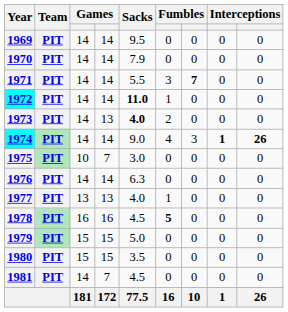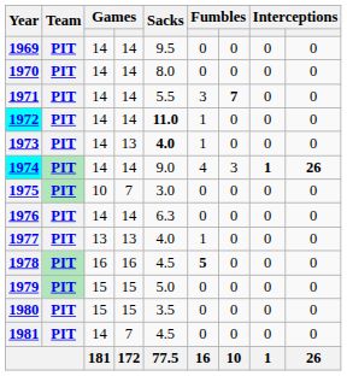 <table class="wikitable" style="text-align:center;">
 <tr>
 <th rowspan="2">Year</th>
 <th rowspan="2">Team</th>
 <th colspan="2">Games</th>
 <th rowspan="2">Sacks</th>
 <th colspan="2">Fumbles</th>
 <th colspan="2">Interceptions</th>
 </tr>
 <tr>
 <th></th>
 <th></th>
 <th></th>
 <th></th>
 <th></th>
 <th></th>
 </tr>
 <tr>
 <th><a href='#'>1969</a></th>
 <th><a href='#'>PIT</a></th>
 <td>14</td>
 <td>14</td>
 <td>9.5</td>
 <td>0</td>
 <td>0</td>
 <td>0</td>
 <td>0</td>
 </tr>
 <tr>
 <th><a href='#'>1970</a></th>
 <th><a href='#'>PIT</a></th>
 <td>14</td>
 <td>14</td>
-<td>7.9</td>
+<td>8.0</td>
 <td>0</td>
 <td>0</td>
 <td>0</td>
 <td>0</td>
 </tr>
 <tr>
 <th><a href='#'>1971</a></th>
 <th><a href='#'>PIT</a></th>
 <td>14</td>
 <td>14</td>
 <td>5.5</td>
 <td>3</td>
 <td><strong>7</strong></td>
 <td>0</td>
 <td>0</td>
 </tr>
 <tr>
 <th style="background:#00ffff"><a href='#'>1972</a></th>
 <th><a href='#'>PIT</a></th>
 <td>14</td>
 <td>14</td>
 <td><strong>11.0</strong></td>
 <td>1</td>
 <td>0</td>
 <td>0</td>
 <td>0</td>
 </tr>
 <tr>
 <th><a href='#'>1973</a></th>
 <th><a href='#'>PIT</a></th>
 <td>14</td>
 <td>13</td>
 <td><strong>4.0</strong></td>
-<td>2</td>
+<td>1</td>
 <td>0</td>
 <td>0</td>
 <td>0</td>
 </tr>
 <tr>
 <th style="background:#00ffff"><a href='#'>1974</a></th>
 <th style="background:#afe6ba"><a href='#'>PIT</a></th>
 <td>14</td>
 <td>14</td>
 <td>9.0</td>
 <td>4</td>
 <td>3</td>
 <td><strong>1</strong></td>
 <td><strong>26</strong></td>
 </tr>
 <tr>
 <th><a href='#'>1975</a></th>
 <th style="background:#afe6ba"><a href='#'>PIT</a></th>
 <td>10</td>
 <td>7</td>
 <td>3.0</td>
 <td>0</td>
 <td>0</td>
 <td>0</td>
 <td>0</td>
 </tr>
 <tr>
 <th><a href='#'>1976</a></th>
 <th><a href='#'>PIT</a></th>
 <td>14</td>
 <td>14</td>
 <td>6.3</td>
 <td>0</td>
 <td>0</td>
 <td>0</td>
 <td>0</td>
 </tr>
 <tr>
 <th><a href='#'>1977</a></th>
 <th><a href='#'>PIT</a></th>
 <td>13</td>
 <td>13</td>
 <td>4.0</td>
 <td>1</td>
 <td>0</td>
 <td>0</td>
 <td>0</td>
 </tr>
 <tr>
 <th><a href='#'>1978</a></th>
 <th style="background:#afe6ba"><a href='#'>PIT</a></th>
 <td>16</td>
 <td>16</td>
 <td>4.5</td>
 <td><strong>5</strong></td>
 <td>0</td>
 <td>0</td>
 <td>0</td>
 </tr>
 <tr>
 <th><a href='#'>1979</a></th>
 <th style="background:#afe6ba"><a href='#'>PIT</a></th>
 <td>15</td>
 <td>15</td>
 <td>5.0</td>
 <td>0</td>
 <td>0</td>
 <td>0</td>
 <td>0</td>
 </tr>
 <tr>
 <th><a href='#'>1980</a></th>
 <th><a href='#'>PIT</a></th>
 <td>15</td>
 <td>15</td>
 <td>3.5</td>
 <td>0</td>
 <td>0</td>
 <td>0</td>
 <td>0</td>
 </tr>
 <tr>
 <th><a href='#'>1981</a></th>
 <th><a href='#'>PIT</a></th>
 <td>14</td>
 <td>7</td>
 <td>4.5</td>
 <td>0</td>
 <td>0</td>
 <td>0</td>
 <td>0</td>
 </tr>
 <tr>
 <th colspan="2"></th>
 <th>181</th>
 <th>172</th>
 <th>77.5</th>
 <th>16</th>
 <th>10</th>
 <th>1</th>
 <th>26</th>
 </tr>
 </table>
